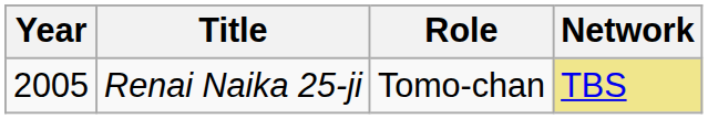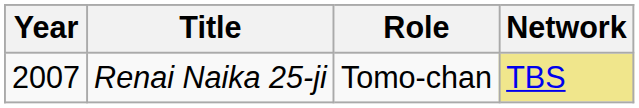 <table class="wikitable">
 <tr>
 <th>Year</th>
 <th>Title</th>
 <th>Role</th>
 <th>Network</th>
 </tr>
 <tr>
-<td>2005</td>
+<td>2007</td>
 <td><em>Renai Naika 25-ji</em></td>
 <td>Tomo-chan</td>
 <td style="background: khaki;"><a href='#'>TBS</a></td>
 </tr>
 </table>
